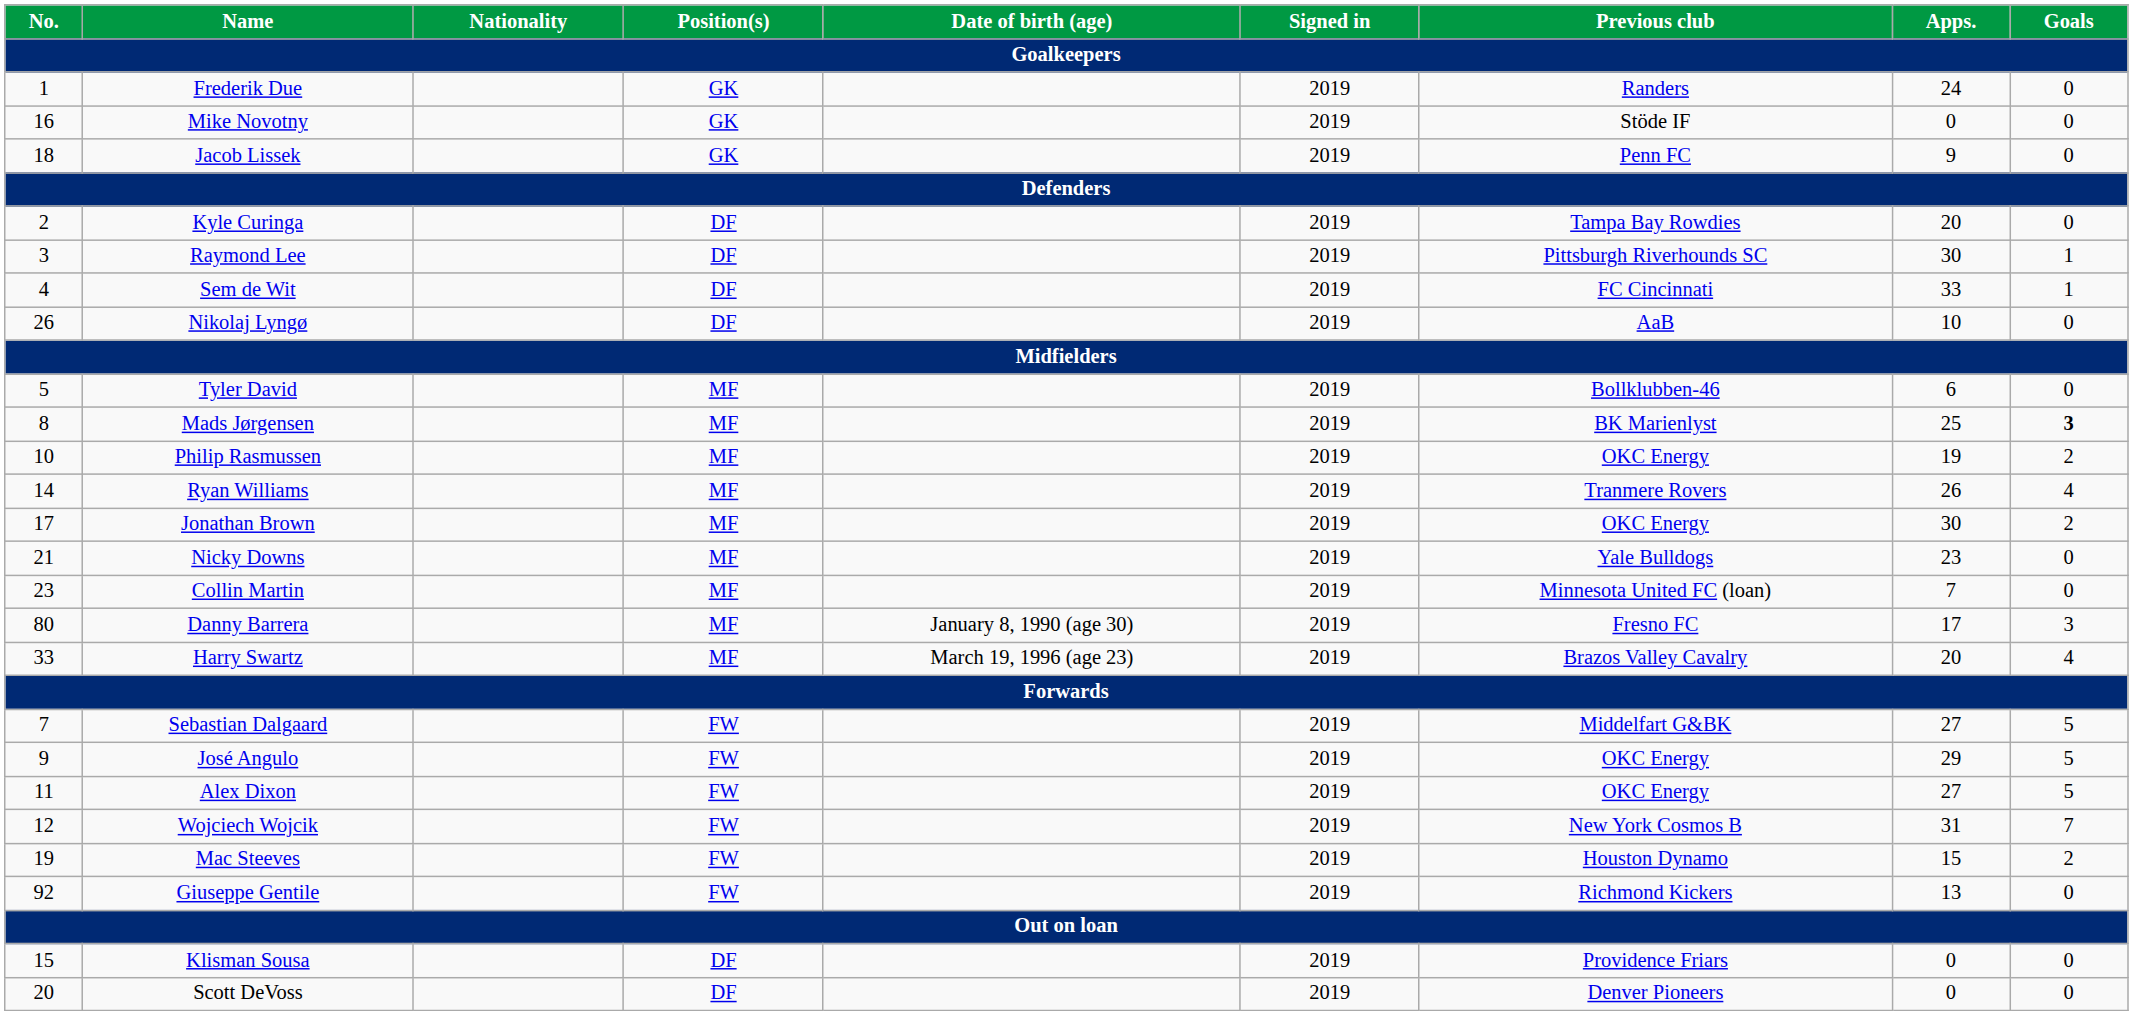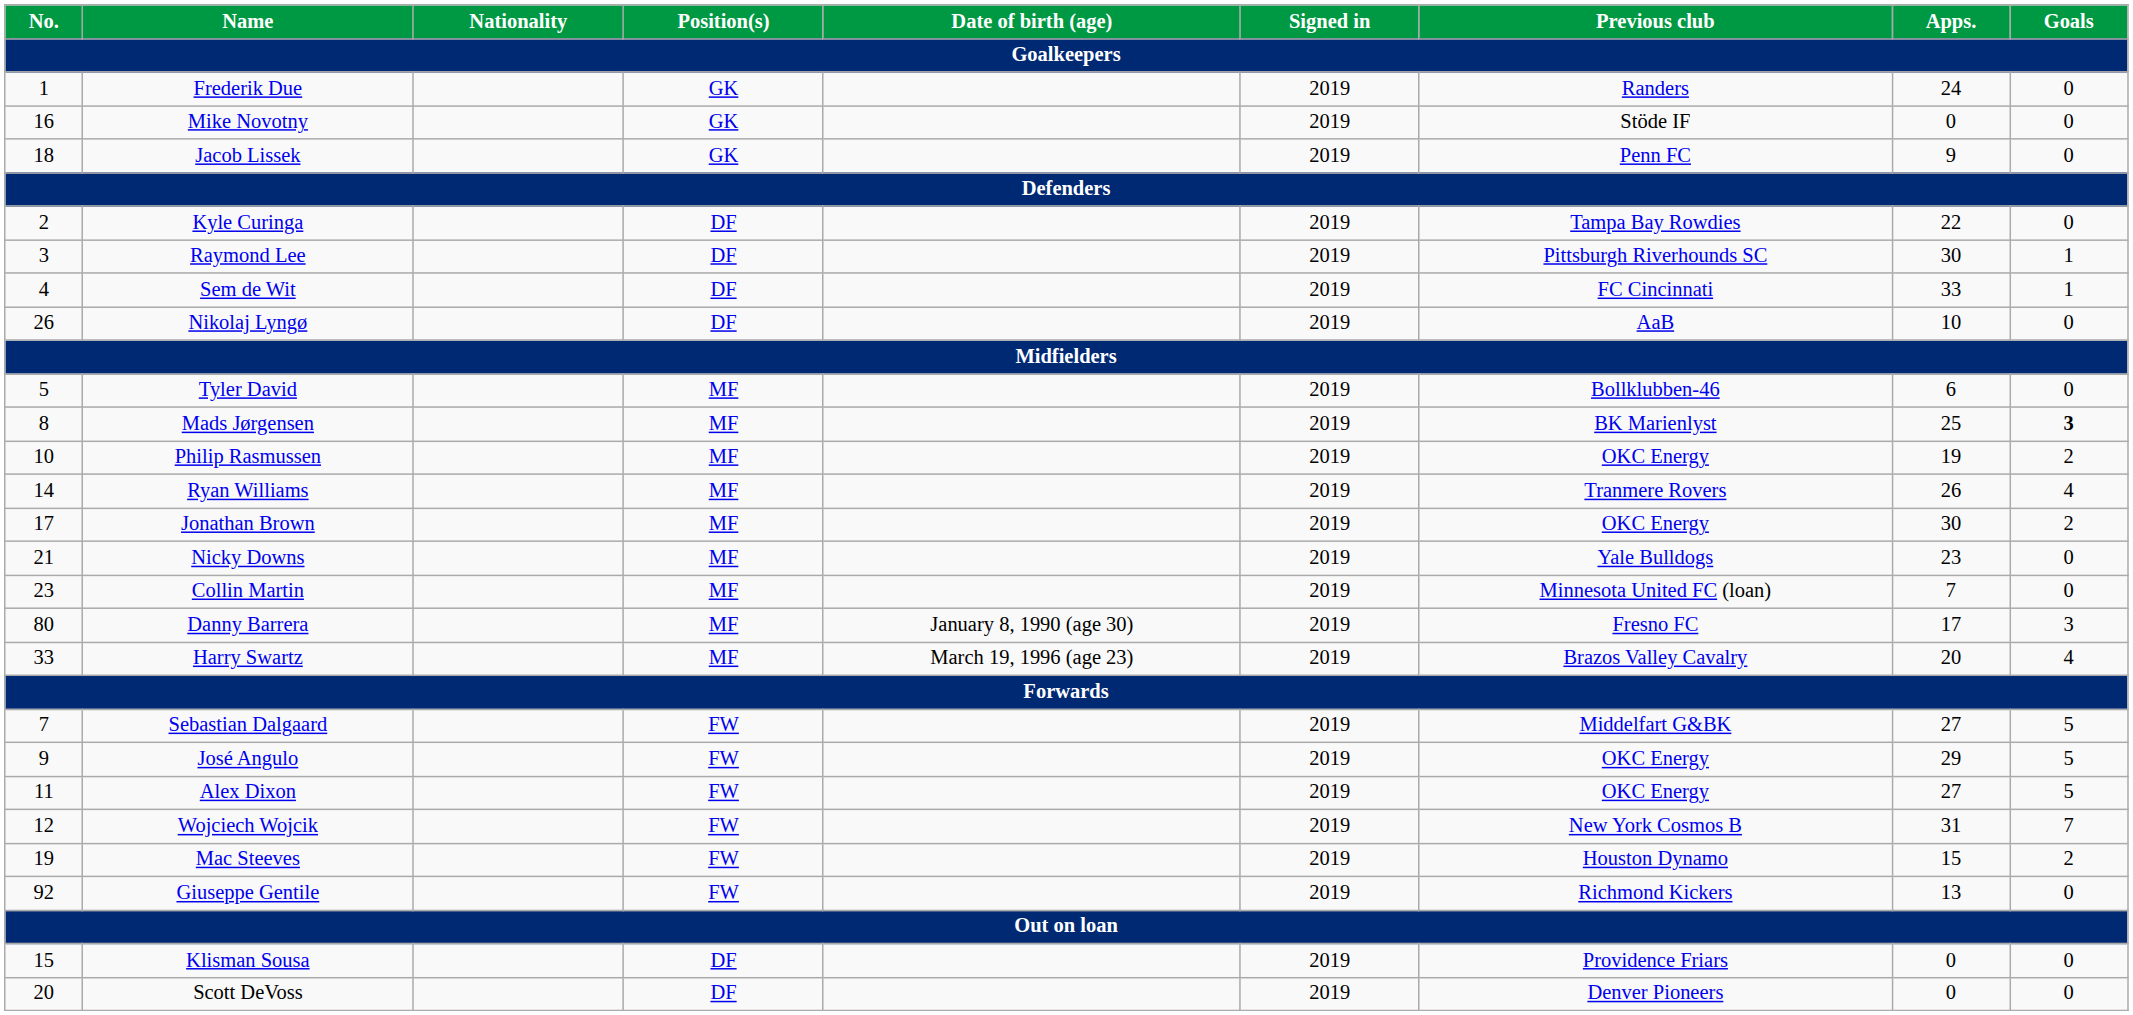 <table class="wikitable" style="text-align:center; font-size:86%; width:90%;">
 <tr>
 <th style="background:#009943; color:white; text-align:center;">No.</th>
 <th style="background:#009943; color:white; text-align:center;">Name</th>
 <th style="background:#009943; color:white; text-align:center;">Nationality</th>
 <th style="background:#009943; color:white; text-align:center;">Position(s)</th>
 <th style="background:#009943; color:white; text-align:center;">Date of birth (age)</th>
 <th style="background:#009943; color:white; text-align:center;">Signed in</th>
 <th style="background:#009943; color:white; text-align:center;">Previous club</th>
 <th style="background:#009943; color:white; text-align:center;">Apps.</th>
 <th style="background:#009943; color:white; text-align:center;">Goals</th>
 </tr>
 <tr>
 <th colspan=9 style="background:#002974; color:white; text-align:center;">Goalkeepers</th>
 </tr>
 <tr>
 <td>1</td>
 <td><a href='#'>Frederik Due</a></td>
 <td></td>
 <td><a href='#'>GK</a></td>
 <td></td>
 <td>2019</td>
 <td> <a href='#'>Randers</a></td>
 <td>24</td>
 <td>0</td>
 </tr>
 <tr>
 <td>16</td>
 <td><a href='#'>Mike Novotny</a></td>
 <td></td>
 <td><a href='#'>GK</a></td>
 <td></td>
 <td>2019</td>
 <td> Stöde IF</td>
 <td>0</td>
 <td>0</td>
 </tr>
 <tr>
 <td>18</td>
 <td><a href='#'>Jacob Lissek</a></td>
 <td></td>
 <td><a href='#'>GK</a></td>
 <td></td>
 <td>2019</td>
 <td> <a href='#'>Penn FC</a></td>
 <td>9</td>
 <td>0</td>
 </tr>
 <tr>
 <th colspan=9 style="background:#002974; color:white; text-align:center;">Defenders</th>
 </tr>
 <tr>
 <td>2</td>
 <td><a href='#'>Kyle Curinga</a></td>
 <td></td>
 <td><a href='#'>DF</a></td>
 <td></td>
 <td>2019</td>
 <td> <a href='#'>Tampa Bay Rowdies</a></td>
-<td>20</td>
+<td>22</td>
 <td>0</td>
 </tr>
 <tr>
 <td>3</td>
 <td><a href='#'>Raymond Lee</a></td>
 <td></td>
 <td><a href='#'>DF</a></td>
 <td></td>
 <td>2019</td>
 <td> <a href='#'>Pittsburgh Riverhounds SC</a></td>
 <td>30</td>
 <td>1</td>
 </tr>
 <tr>
 <td>4</td>
 <td><a href='#'>Sem de Wit</a></td>
 <td></td>
 <td><a href='#'>DF</a></td>
 <td></td>
 <td>2019</td>
 <td> <a href='#'>FC Cincinnati</a></td>
 <td>33</td>
 <td>1</td>
 </tr>
 <tr>
 <td>26</td>
 <td><a href='#'>Nikolaj Lyngø</a></td>
 <td></td>
 <td><a href='#'>DF</a></td>
 <td></td>
 <td>2019</td>
 <td> <a href='#'>AaB</a></td>
 <td>10</td>
 <td>0</td>
 </tr>
 <tr>
 <th colspan=9 style="background:#002974; color:white; text-align:center;">Midfielders</th>
 </tr>
 <tr>
 <td>5</td>
 <td><a href='#'>Tyler David</a></td>
 <td></td>
 <td><a href='#'>MF</a></td>
 <td></td>
 <td>2019</td>
 <td> <a href='#'>Bollklubben-46</a></td>
 <td>6</td>
 <td>0</td>
 </tr>
 <tr>
 <td>8</td>
 <td><a href='#'>Mads Jørgensen</a></td>
 <td></td>
 <td><a href='#'>MF</a></td>
 <td></td>
 <td>2019</td>
 <td> <a href='#'>BK Marienlyst</a></td>
 <td>25</td>
 <td><strong>3</strong></td>
 </tr>
 <tr>
 <td>10</td>
 <td><a href='#'>Philip Rasmussen</a></td>
 <td></td>
 <td><a href='#'>MF</a></td>
 <td></td>
 <td>2019</td>
 <td> <a href='#'>OKC Energy</a></td>
 <td>19</td>
 <td>2</td>
 </tr>
 <tr>
 <td>14</td>
 <td><a href='#'>Ryan Williams</a></td>
 <td></td>
 <td><a href='#'>MF</a></td>
 <td></td>
 <td>2019</td>
 <td> <a href='#'>Tranmere Rovers</a></td>
 <td>26</td>
 <td>4</td>
 </tr>
 <tr>
 <td>17</td>
 <td><a href='#'>Jonathan Brown</a></td>
 <td></td>
 <td><a href='#'>MF</a></td>
 <td></td>
 <td>2019</td>
 <td> <a href='#'>OKC Energy</a></td>
 <td>30</td>
 <td>2</td>
 </tr>
 <tr>
 <td>21</td>
 <td><a href='#'>Nicky Downs</a></td>
 <td></td>
 <td><a href='#'>MF</a></td>
 <td></td>
 <td>2019</td>
 <td> <a href='#'>Yale Bulldogs</a></td>
 <td>23</td>
 <td>0</td>
 </tr>
 <tr>
 <td>23</td>
 <td><a href='#'>Collin Martin</a></td>
 <td></td>
 <td><a href='#'>MF</a></td>
 <td></td>
 <td>2019</td>
 <td> <a href='#'>Minnesota United FC</a> (loan)</td>
 <td>7</td>
 <td>0</td>
 </tr>
 <tr>
 <td>80</td>
 <td><a href='#'>Danny Barrera</a></td>
 <td></td>
 <td><a href='#'>MF</a></td>
 <td>January 8, 1990 (age 30)</td>
 <td>2019</td>
 <td> <a href='#'>Fresno FC</a></td>
 <td>17</td>
 <td>3</td>
 </tr>
 <tr>
 <td>33</td>
 <td><a href='#'>Harry Swartz</a></td>
 <td></td>
 <td><a href='#'>MF</a></td>
 <td>March 19, 1996 (age 23)</td>
 <td>2019</td>
 <td><a href='#'>Brazos Valley Cavalry</a></td>
 <td>20</td>
 <td>4</td>
 </tr>
 <tr>
 <th colspan=9 style="background:#002974; color:white; text-align:center;">Forwards</th>
 </tr>
 <tr>
 <td>7</td>
 <td><a href='#'>Sebastian Dalgaard</a></td>
 <td></td>
 <td><a href='#'>FW</a></td>
 <td></td>
 <td>2019</td>
 <td> <a href='#'>Middelfart G&BK</a></td>
 <td>27</td>
 <td>5</td>
 </tr>
 <tr>
 <td>9</td>
 <td><a href='#'>José Angulo</a></td>
 <td></td>
 <td><a href='#'>FW</a></td>
 <td></td>
 <td>2019</td>
 <td> <a href='#'>OKC Energy</a></td>
 <td>29</td>
 <td>5</td>
 </tr>
 <tr>
 <td>11</td>
 <td><a href='#'>Alex Dixon</a></td>
 <td></td>
 <td><a href='#'>FW</a></td>
 <td></td>
 <td>2019</td>
 <td> <a href='#'>OKC Energy</a></td>
 <td>27</td>
 <td>5</td>
 </tr>
 <tr>
 <td>12</td>
 <td><a href='#'>Wojciech Wojcik</a></td>
 <td></td>
 <td><a href='#'>FW</a></td>
 <td></td>
 <td>2019</td>
 <td> <a href='#'>New York Cosmos B</a></td>
 <td>31</td>
 <td>7</td>
 </tr>
 <tr>
 <td>19</td>
 <td><a href='#'>Mac Steeves</a></td>
 <td></td>
 <td><a href='#'>FW</a></td>
 <td></td>
 <td>2019</td>
 <td> <a href='#'>Houston Dynamo</a></td>
 <td>15</td>
 <td>2</td>
 </tr>
 <tr>
 <td>92</td>
 <td><a href='#'>Giuseppe Gentile</a></td>
 <td></td>
 <td><a href='#'>FW</a></td>
 <td></td>
 <td>2019</td>
 <td> <a href='#'>Richmond Kickers</a></td>
 <td>13</td>
 <td>0</td>
 </tr>
 <tr>
 <th colspan=9 style="background:#002974; color:white; text-align:center;">Out on loan</th>
 </tr>
 <tr>
 <td>15</td>
 <td><a href='#'>Klisman Sousa</a></td>
 <td></td>
 <td><a href='#'>DF</a></td>
 <td></td>
 <td>2019</td>
 <td> <a href='#'>Providence Friars</a></td>
 <td>0</td>
 <td>0</td>
 </tr>
 <tr>
 <td>20</td>
 <td>Scott DeVoss</td>
 <td></td>
 <td><a href='#'>DF</a></td>
 <td></td>
 <td>2019</td>
 <td> <a href='#'>Denver Pioneers</a></td>
 <td>0</td>
 <td>0</td>
 </tr>
 </table>
